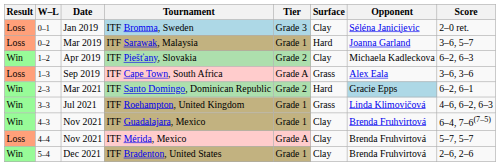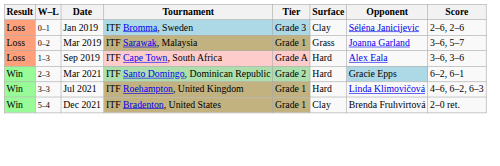 <table class="sortable wikitable">
 <tr>
 <th>Result</th>
 <th class="unsortable">W–L</th>
 <th>Date</th>
 <th>Tournament</th>
 <th>Tier</th>
 <th>Surface</th>
 <th>Opponent</th>
 <th class="unsortable">Score</th>
 </tr>
 <tr>
 <td bgcolor=ffa07a>Loss</td>
 <td><small>0–1</small></td>
 <td>Jan 2019</td>
 <td bgcolor=lightblue>ITF <a href='#'>Bromma</a>, Sweden</td>
 <td bgcolor=lightblue>Grade 3</td>
 <td>Clay</td>
 <td> <a href='#'>Séléna Janicijevic</a></td>
-<td>2–0 ret.</td>
+<td>2–6, 2–6</td>
 </tr>
 <tr>
 <td bgcolor=ffa07a>Loss</td>
 <td><small>0–2</small></td>
 <td>Mar 2019</td>
 <td bgcolor=#c2b280>ITF <a href='#'>Sarawak</a>, Malaysia</td>
 <td bgcolor=#c2b280>Grade 1</td>
-<td>Hard</td>
+<td>Grass</td>
 <td> <a href='#'>Joanna Garland</a></td>
 <td>3–6, 5–7</td>
-</tr>
-<tr>
-<td bgcolor=98FB98>Win</td>
-<td><small>1–2</small></td>
-<td>Apr 2019</td>
-<td bgcolor=#addfad>ITF <a href='#'>Piešťany</a>, Slovakia</td>
-<td bgcolor=#addfad>Grade 2</td>
-<td>Clay</td>
-<td> Michaela Kadleckova</td>
-<td>6–2, 6–3</td>
 </tr>
 <tr>
 <td bgcolor=ffa07a>Loss</td>
 <td><small>1–3</small></td>
 <td>Sep 2019</td>
 <td bgcolor=#fcc>ITF <a href='#'>Cape Town</a>, South Africa</td>
 <td bgcolor=#fcc>Grade A</td>
-<td>Grass</td>
+<td>Hard</td>
 <td> <a href='#'>Alex Eala</a></td>
 <td>3–6, 3–6</td>
 </tr>
 <tr>
 <td bgcolor=98FB98>Win</td>
 <td><small>2–3</small></td>
 <td>Mar 2021</td>
 <td bgcolor=#addfad>ITF <a href='#'>Santo Domingo</a>, Dominican Republic</td>
 <td bgcolor=#addfad>Grade 2</td>
 <td>Hard</td>
 <td style="background: lightblue;"> Gracie Epps</td>
 <td>6–2, 6–1</td>
 </tr>
 <tr>
 <td bgcolor=98FB98>Win</td>
 <td><small>3–3</small></td>
 <td>Jul 2021</td>
 <td bgcolor=#c2b280>ITF <a href='#'>Roehampton</a>, United Kingdom</td>
 <td bgcolor=#c2b280>Grade 1</td>
-<td>Grass</td>
+<td>Hard</td>
 <td> <a href='#'>Linda Klimovičová</a></td>
 <td>4–6, 6–2, 6–3</td>
-</tr>
-<tr>
-<td bgcolor=98FB98>Win</td>
-<td><small>4–3</small></td>
-<td>Nov 2021</td>
-<td bgcolor=#c2b280>ITF <a href='#'>Guadalajara</a>, Mexico</td>
-<td bgcolor=#c2b280>Grade 1</td>
-<td>Clay</td>
-<td> <a href='#'>Brenda Fruhvirtová</a></td>
-<td>6–4, 7–6<sup>(7–5)</sup></td>
-</tr>
-<tr>
-<td bgcolor=ffa07a>Loss</td>
-<td><small>4–4</small></td>
-<td>Nov 2021</td>
-<td bgcolor=#fcc>ITF <a href='#'>Mérida</a>, Mexico</td>
-<td bgcolor=#fcc>Grade A</td>
-<td>Clay</td>
-<td> Brenda Fruhvirtová</td>
-<td>5–7, 5–7</td>
 </tr>
 <tr>
 <td bgcolor=98FB98>Win</td>
 <td><small>5–4</small></td>
 <td>Dec 2021</td>
 <td bgcolor=#c2b280>ITF <a href='#'>Bradenton</a>, United States</td>
 <td bgcolor=#c2b280>Grade 1</td>
 <td>Clay</td>
 <td> Brenda Fruhvirtová</td>
-<td>2–6, 2–6</td>
+<td>2–0 ret.</td>
 </tr>
 </table>
